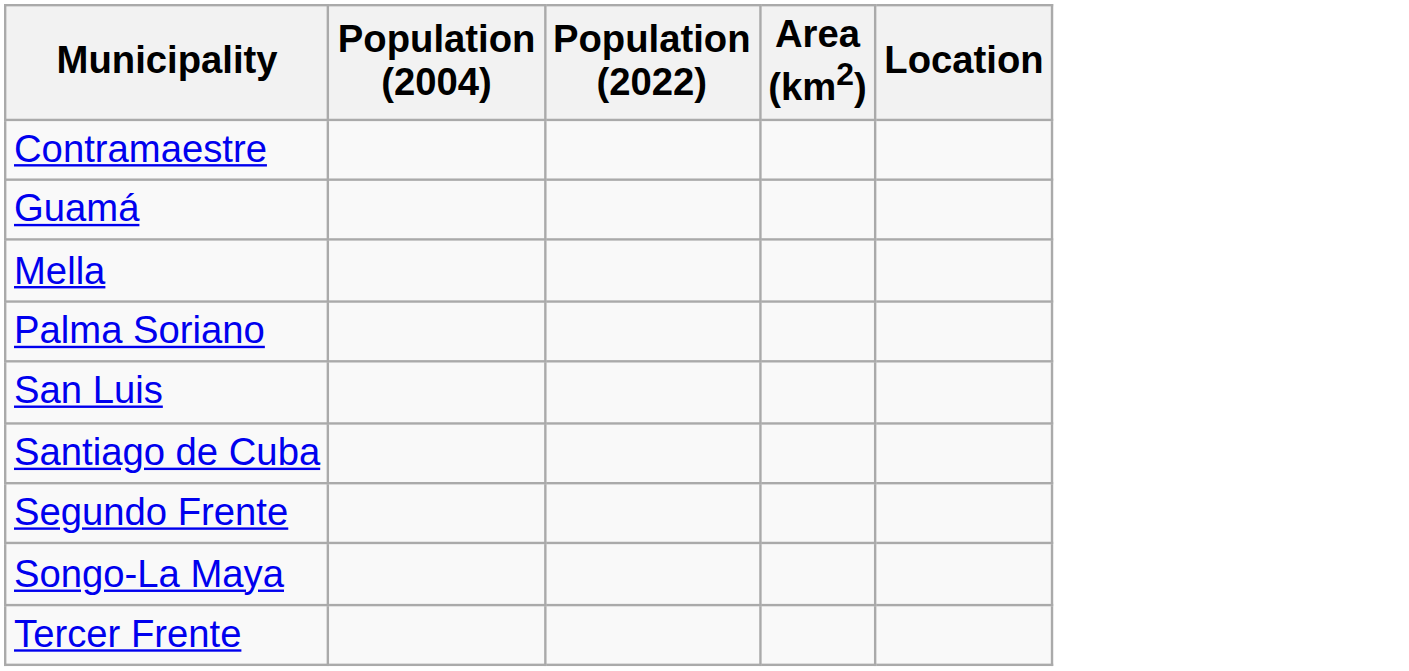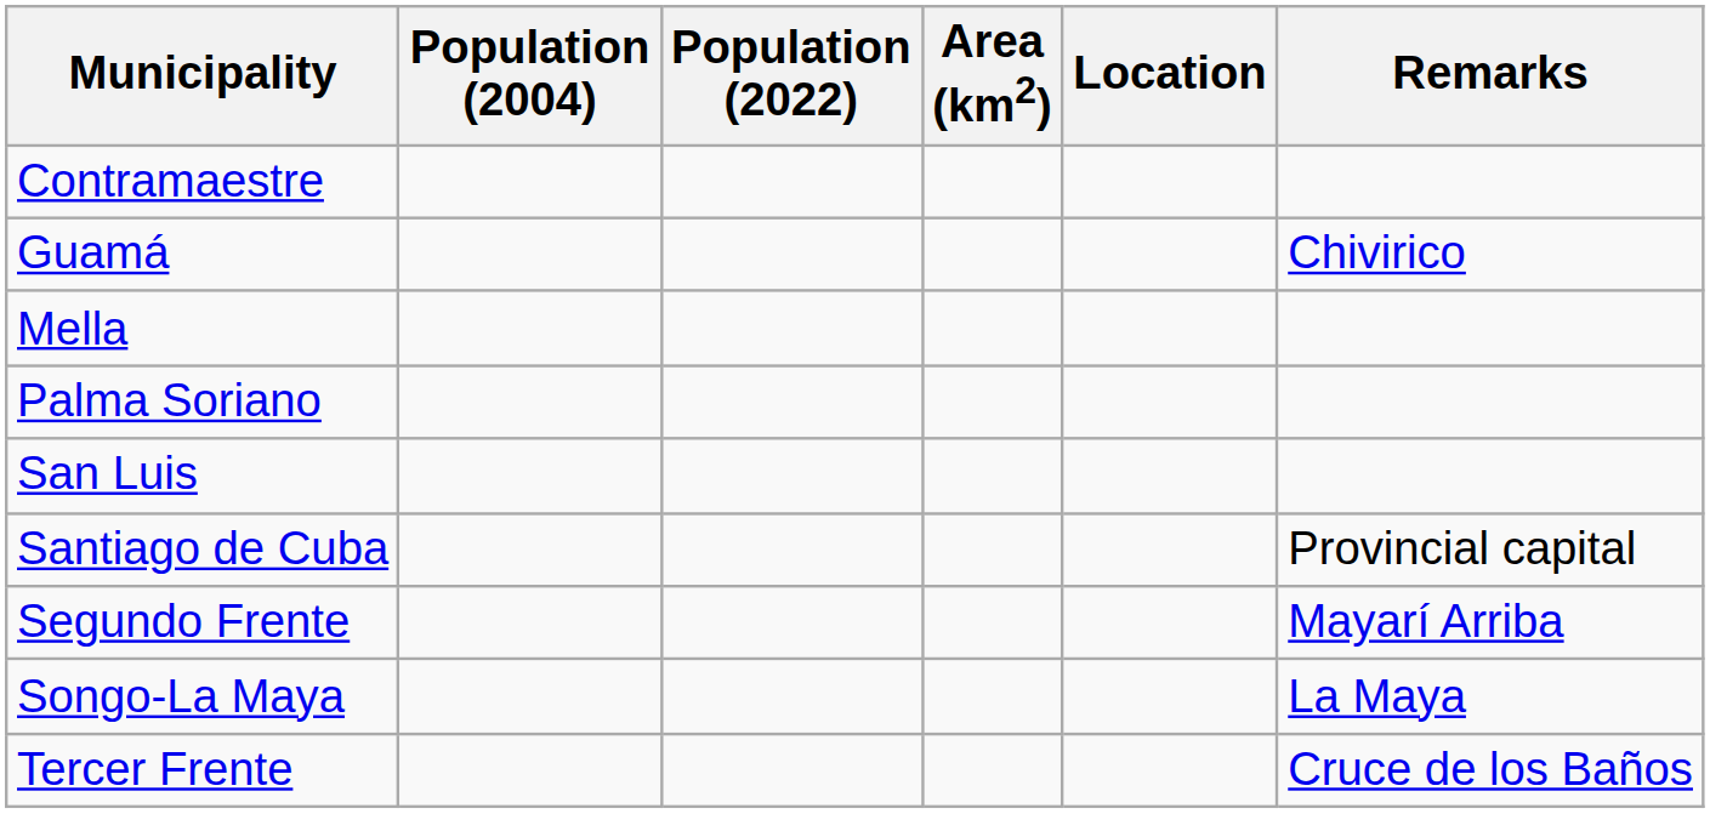 <table class="wikitable sortable">
 <tr>
 <th>Municipality</th>
 <th>Population<br>(2004)</th>
 <th>Population<br>(2022)</th>
 <th>Area<br>(km<sup>2</sup>)</th>
 <th>Location</th>
+<th>Remarks</th>
 </tr>
 <tr>
 <td><a href='#'>Contramaestre</a></td>
 <td></td>
 <td></td>
 <td></td>
 <td><small></small></td>
+<td></td>
 </tr>
 <tr>
 <td><a href='#'>Guamá</a></td>
 <td></td>
 <td></td>
 <td></td>
 <td><small></small></td>
+<td><a href='#'>Chivirico</a></td>
 </tr>
 <tr>
 <td><a href='#'>Mella</a></td>
 <td></td>
 <td></td>
 <td></td>
 <td><small></small></td>
+<td></td>
 </tr>
 <tr>
 <td><a href='#'>Palma Soriano</a></td>
 <td></td>
 <td></td>
 <td></td>
 <td><small></small></td>
+<td></td>
 </tr>
 <tr>
 <td><a href='#'>San Luis</a></td>
 <td></td>
 <td></td>
 <td></td>
 <td><small></small></td>
+<td></td>
 </tr>
 <tr>
 <td><a href='#'>Santiago de Cuba</a></td>
 <td></td>
 <td></td>
 <td></td>
 <td><small></small></td>
+<td>Provincial capital</td>
 </tr>
 <tr>
 <td><a href='#'>Segundo Frente</a></td>
 <td></td>
 <td></td>
 <td></td>
 <td><small></small></td>
+<td><a href='#'>Mayarí Arriba</a></td>
 </tr>
 <tr>
 <td><a href='#'>Songo-La Maya</a></td>
 <td></td>
 <td></td>
 <td></td>
 <td><small></small></td>
+<td><a href='#'>La Maya</a></td>
 </tr>
 <tr>
 <td><a href='#'>Tercer Frente</a></td>
 <td></td>
 <td></td>
 <td></td>
 <td><small></small></td>
+<td><a href='#'>Cruce de los Baños</a></td>
 </tr>
 </table>
